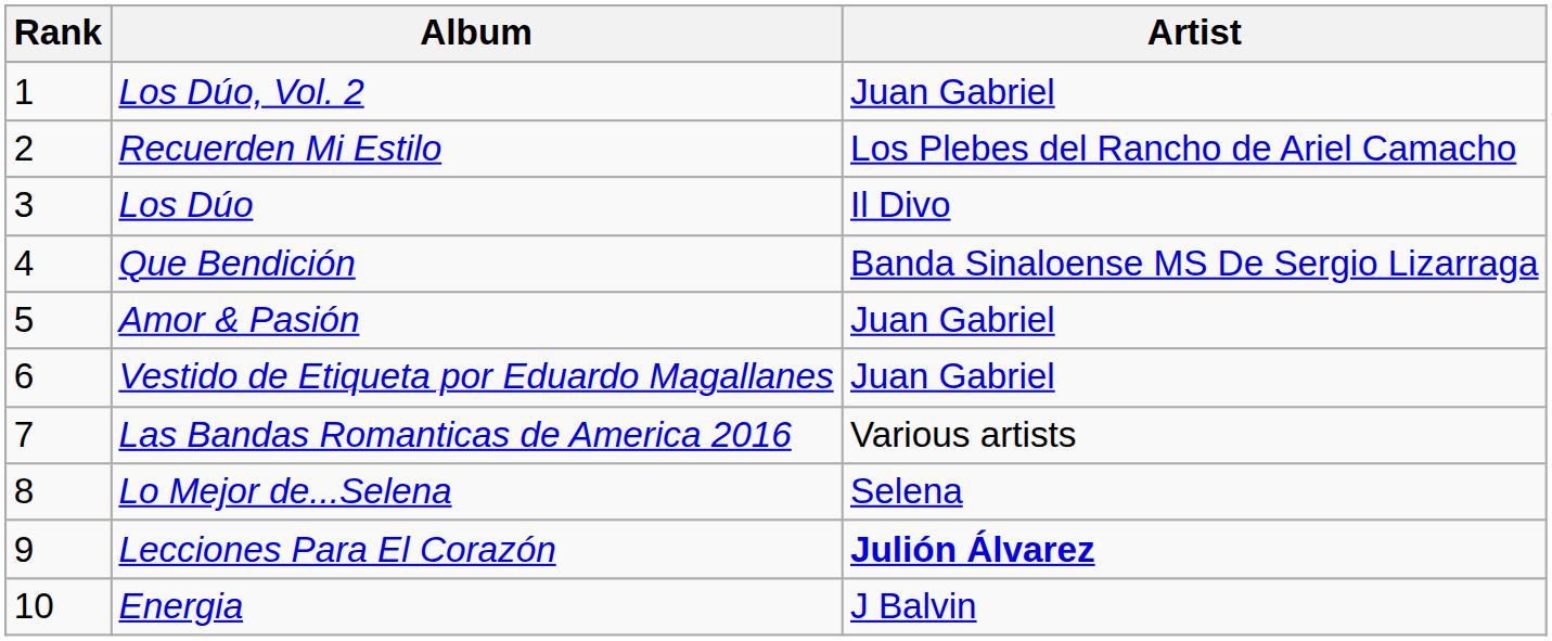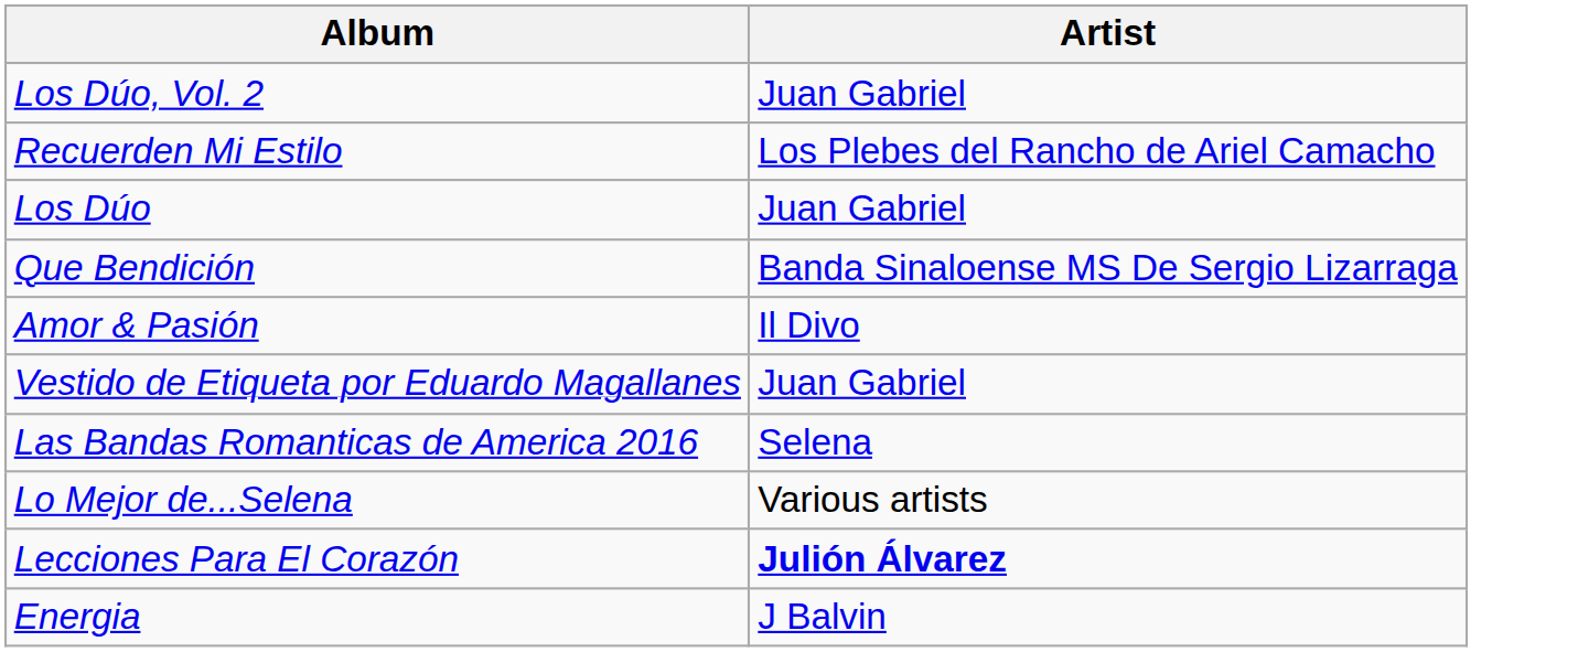 <table class="wikitable sortable">
 <tr>
-<th>Rank</th>
 <th>Album</th>
 <th>Artist</th>
 </tr>
 <tr>
-<td>1</td>
 <td><em><a href='#'>Los Dúo, Vol. 2</a></em></td>
 <td><a href='#'>Juan Gabriel</a></td>
 </tr>
 <tr>
-<td>2</td>
 <td><em><a href='#'>Recuerden Mi Estilo</a></em></td>
 <td><a href='#'>Los Plebes del Rancho de Ariel Camacho</a></td>
 </tr>
 <tr>
-<td>3</td>
 <td><em><a href='#'>Los Dúo</a></em></td>
-<td><a href='#'>Il Divo</a></td>
+<td><a href='#'>Juan Gabriel</a></td>
 </tr>
 <tr>
-<td>4</td>
 <td><em><a href='#'>Que Bendición</a></em></td>
 <td><a href='#'>Banda Sinaloense MS De Sergio Lizarraga</a></td>
 </tr>
 <tr>
-<td>5</td>
 <td><em><a href='#'>Amor & Pasión</a></em></td>
-<td><a href='#'>Juan Gabriel</a></td>
+<td><a href='#'>Il Divo</a></td>
 </tr>
 <tr>
-<td>6</td>
 <td><em><a href='#'>Vestido de Etiqueta por Eduardo Magallanes</a></em></td>
 <td><a href='#'>Juan Gabriel</a></td>
 </tr>
 <tr>
-<td>7</td>
 <td><em><a href='#'>Las Bandas Romanticas de America 2016</a></em></td>
+<td><a href='#'>Selena</a></td>
+</tr>
+<tr>
+<td><em><a href='#'>Lo Mejor de...Selena</a></em></td>
 <td>Various artists</td>
 </tr>
 <tr>
-<td>8</td>
-<td><em><a href='#'>Lo Mejor de...Selena</a></em></td>
-<td><a href='#'>Selena</a></td>
-</tr>
-<tr>
-<td>9</td>
 <td><em><a href='#'>Lecciones Para El Corazón</a></em></td>
 <td><strong><a href='#'>Julión Álvarez</a></strong></td>
 </tr>
 <tr>
-<td>10</td>
 <td><em><a href='#'>Energia</a></em></td>
 <td><a href='#'>J Balvin</a></td>
 </tr>
 </table>
